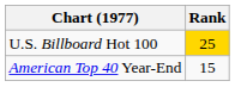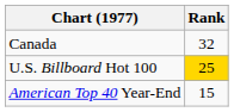 <table class="wikitable sortable">
 <tr>
 <th align="left">Chart (1977)</th>
 <th style="text-align:center;">Rank</th>
+</tr>
+<tr>
+<td>Canada </td>
+<td style="text-align:center;">32</td>
 </tr>
 <tr>
 <td>U.S. <em>Billboard</em> Hot 100</td>
 <td style="background: gold; text-align:center;">25</td>
 </tr>
 <tr>
 <td><em><a href='#'>American Top 40</a></em> Year-End</td>
 <td style="text-align:center;">15</td>
 </tr>
 </table>
